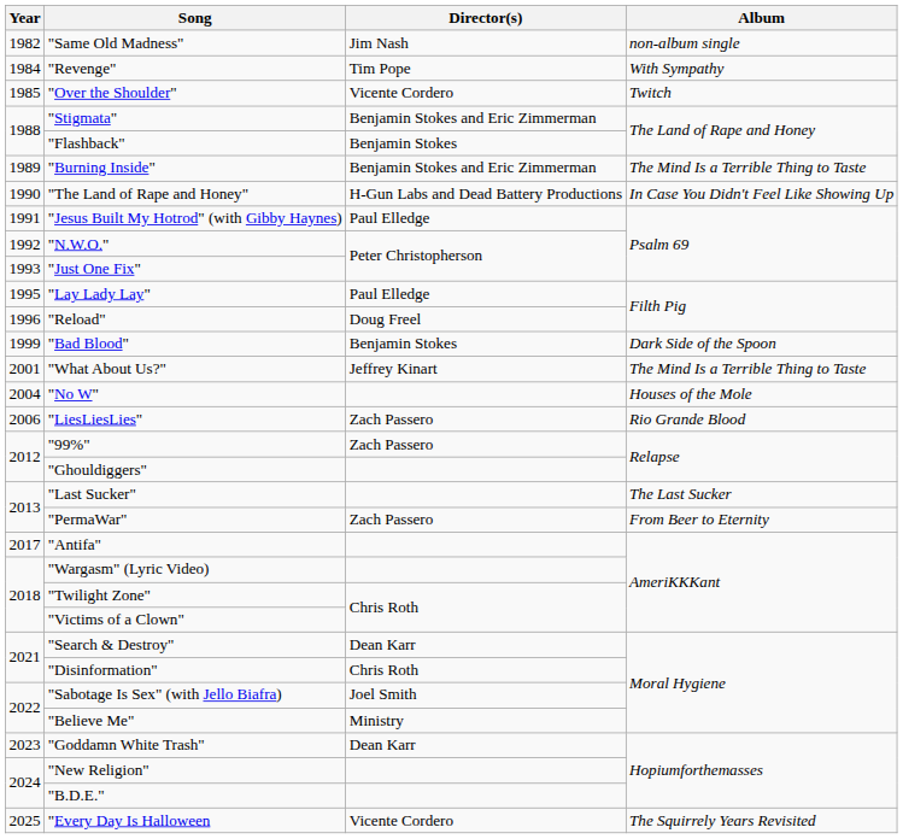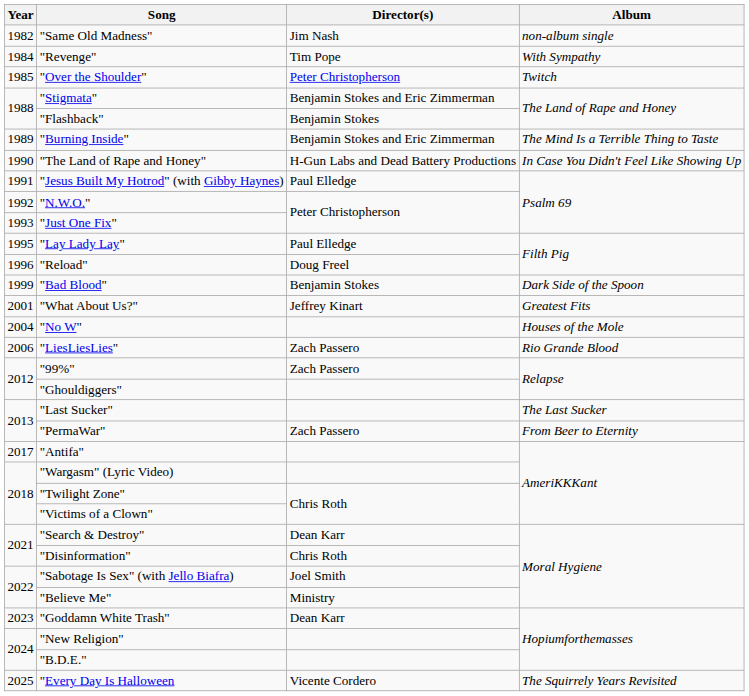 <table class="wikitable">
 <tr>
 <th>Year</th>
 <th>Song</th>
 <th>Director(s)</th>
 <th>Album</th>
 </tr>
 <tr>
 <td>1982</td>
 <td>"Same Old Madness"</td>
 <td>Jim Nash</td>
 <td><em>non-album single</em></td>
 </tr>
 <tr>
 <td>1984</td>
 <td>"Revenge"</td>
 <td>Tim Pope</td>
 <td><em>With Sympathy</em></td>
 </tr>
 <tr>
 <td>1985</td>
 <td>"<a href='#'>Over the Shoulder</a>"</td>
-<td>Vicente Cordero</td>
+<td><a href='#'>Peter Christopherson</a></td>
 <td><em>Twitch</em></td>
 </tr>
 <tr>
 <td rowspan="2">1988</td>
 <td>"<a href='#'>Stigmata</a>"</td>
 <td>Benjamin Stokes and Eric Zimmerman</td>
 <td rowspan="2"><em>The Land of Rape and Honey</em></td>
 </tr>
 <tr>
 <td>"Flashback"</td>
 <td>Benjamin Stokes</td>
 </tr>
 <tr>
 <td>1989</td>
 <td>"<a href='#'>Burning Inside</a>"</td>
 <td>Benjamin Stokes and Eric Zimmerman</td>
 <td><em>The Mind Is a Terrible Thing to Taste</em></td>
 </tr>
 <tr>
 <td>1990</td>
 <td>"The Land of Rape and Honey"</td>
 <td>H-Gun Labs and Dead Battery Productions</td>
 <td><em>In Case You Didn't Feel Like Showing Up</em></td>
 </tr>
 <tr>
 <td>1991</td>
 <td>"<a href='#'>Jesus Built My Hotrod</a>" (with <a href='#'>Gibby Haynes</a>)</td>
 <td>Paul Elledge</td>
 <td rowspan="3"><em>Psalm 69</em></td>
 </tr>
 <tr>
 <td>1992</td>
 <td>"<a href='#'>N.W.O.</a>"</td>
 <td rowspan="2">Peter Christopherson</td>
 </tr>
 <tr>
 <td>1993</td>
 <td>"<a href='#'>Just One Fix</a>"</td>
 </tr>
 <tr>
 <td>1995</td>
 <td>"<a href='#'>Lay Lady Lay</a>"</td>
 <td>Paul Elledge</td>
 <td rowspan="2"><em>Filth Pig</em></td>
 </tr>
 <tr>
 <td>1996</td>
 <td>"Reload"</td>
 <td>Doug Freel</td>
 </tr>
 <tr>
 <td>1999</td>
 <td>"<a href='#'>Bad Blood</a>"</td>
 <td>Benjamin Stokes</td>
 <td><em>Dark Side of the Spoon</em></td>
 </tr>
 <tr>
 <td>2001</td>
 <td>"What About Us?"</td>
 <td>Jeffrey Kinart</td>
-<td><em>The Mind Is a Terrible Thing to Taste</em></td>
+<td><em>Greatest Fits</em></td>
 </tr>
 <tr>
 <td>2004</td>
 <td>"<a href='#'>No W</a>"</td>
 <td></td>
 <td><em>Houses of the Mole</em></td>
 </tr>
 <tr>
 <td>2006</td>
 <td>"<a href='#'>LiesLiesLies</a>"</td>
 <td>Zach Passero</td>
 <td><em>Rio Grande Blood</em></td>
 </tr>
 <tr>
 <td rowspan="2">2012</td>
 <td>"99%"</td>
 <td>Zach Passero</td>
 <td rowspan="2"><em>Relapse</em></td>
 </tr>
 <tr>
 <td>"Ghouldiggers"</td>
 <td></td>
 </tr>
 <tr>
 <td rowspan="2">2013</td>
 <td>"Last Sucker"</td>
 <td></td>
 <td><em>The Last Sucker</em></td>
 </tr>
 <tr>
 <td>"PermaWar"</td>
 <td>Zach Passero</td>
 <td><em>From Beer to Eternity</em></td>
 </tr>
 <tr>
 <td>2017</td>
 <td>"Antifa"</td>
 <td></td>
 <td rowspan="4"><em>AmeriKKKant</em></td>
 </tr>
 <tr>
 <td rowspan="3">2018</td>
 <td>"Wargasm" (Lyric Video)</td>
 <td></td>
 </tr>
 <tr>
 <td>"Twilight Zone"</td>
 <td rowspan="2">Chris Roth</td>
 </tr>
 <tr>
 <td>"Victims of a Clown"</td>
 </tr>
 <tr>
 <td rowspan="2">2021</td>
 <td>"Search & Destroy"</td>
 <td>Dean Karr</td>
 <td rowspan="4"><em>Moral Hygiene</em></td>
 </tr>
 <tr>
 <td>"Disinformation"</td>
 <td>Chris Roth</td>
 </tr>
 <tr>
 <td rowspan="2">2022</td>
 <td>"Sabotage Is Sex" (with <a href='#'>Jello Biafra</a>)</td>
 <td>Joel Smith</td>
 </tr>
 <tr>
 <td>"Believe Me"</td>
 <td>Ministry</td>
 </tr>
 <tr>
 <td>2023</td>
 <td>"Goddamn White Trash"</td>
 <td>Dean Karr</td>
 <td rowspan="3"><em>Hopiumforthemasses</em></td>
 </tr>
 <tr>
 <td rowspan="2">2024</td>
 <td>"New Religion"</td>
 </tr>
 <tr>
 <td>"B.D.E."</td>
 <td></td>
 </tr>
 <tr>
 <td>2025</td>
 <td>"<a href='#'>Every Day Is Halloween</a></td>
 <td>Vicente Cordero</td>
 <td><em>The Squirrely Years Revisited</em></td>
 </tr>
 </table>
